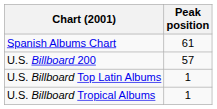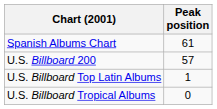 <table class="wikitable">
 <tr>
 <th align="left">Chart (2001)</th>
 <th align="left">Peak<br>position</th>
 </tr>
 <tr>
 <td align="left"><a href='#'>Spanish Albums Chart</a></td>
 <td style="text-align:center;">61</td>
 </tr>
 <tr>
 <td align="left">U.S. <a href='#'><em>Billboard</em> 200</a></td>
 <td style="text-align:center;">57</td>
 </tr>
 <tr>
 <td align="left">U.S. <em>Billboard</em> <a href='#'>Top Latin Albums</a></td>
 <td style="text-align:center;">1</td>
 </tr>
 <tr>
 <td align="left">U.S. <em>Billboard</em> <a href='#'>Tropical Albums</a></td>
-<td style="text-align:center;">1</td>
+<td style="text-align:center;">0</td>
 </tr>
 </table>
